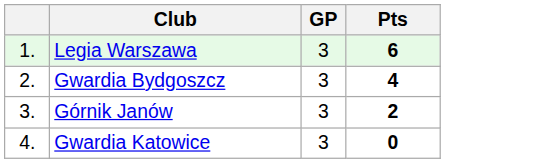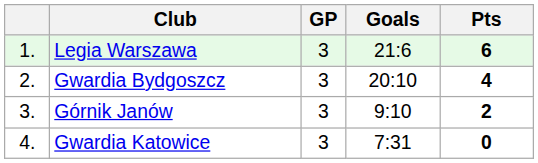 <table class="wikitable">
 <tr>
 <th width="30"></th>
 <th width="200">Club</th>
 <th width="30">GP</th>
+<th width="70">Goals</th>
 <th width="70">Pts</th>
 </tr>
 <tr bgcolor="#e6fae6" align="center">
 <td>1.</td>
 <td align="left"><a href='#'>Legia Warszawa</a></td>
 <td>3</td>
+<td>21:6</td>
 <td><strong>6</strong></td>
 </tr>
 <tr bgcolor="#FFFFFF" align="center">
 <td>2.</td>
 <td align="left"><a href='#'>Gwardia Bydgoszcz</a></td>
 <td>3</td>
+<td>20:10</td>
 <td><strong>4</strong></td>
 </tr>
 <tr bgcolor="#FFFFFF" align="center">
 <td>3.</td>
 <td align="left"><a href='#'>Górnik Janów</a></td>
 <td>3</td>
+<td>9:10</td>
 <td><strong>2</strong></td>
 </tr>
 <tr bgcolor="#FFFFFF" align="center">
 <td>4.</td>
 <td align="left"><a href='#'>Gwardia Katowice</a></td>
 <td>3</td>
+<td>7:31</td>
 <td><strong>0</strong></td>
 </tr>
 </table>
